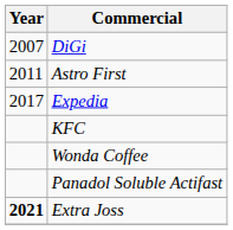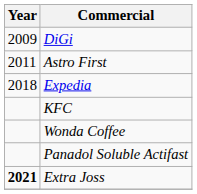 <table class="wikitable">
 <tr>
 <th>Year</th>
 <th>Commercial</th>
 </tr>
 <tr>
-<td>2007</td>
+<td>2009</td>
 <td><em><a href='#'>DiGi</a></em></td>
 </tr>
 <tr>
 <td>2011</td>
 <td><em>Astro First</em></td>
 </tr>
 <tr>
-<td>2017</td>
+<td>2018</td>
 <td><em><a href='#'>Expedia</a></em></td>
 </tr>
 <tr>
 <td></td>
 <td><em>KFC</em></td>
 </tr>
 <tr>
 <td></td>
 <td><em>Wonda Coffee</em></td>
 </tr>
 <tr>
 <td></td>
 <td><em>Panadol Soluble Actifast</em></td>
 </tr>
 <tr>
 <td><strong>2021</strong></td>
 <td><em>Extra Joss</em></td>
 </tr>
 <tr>
 </tr>
 </table>
